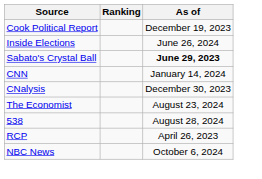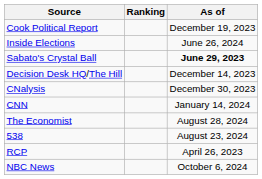 <table class="wikitable" style="text-align:center">
 <tr>
 <th>Source</th>
 <th>Ranking</th>
 <th>As of</th>
 </tr>
 <tr>
 <td style="text-align:left"><a href='#'>Cook Political Report</a></td>
 <td></td>
 <td>December 19, 2023</td>
 </tr>
 <tr>
 <td style="text-align:left"><a href='#'>Inside Elections</a></td>
 <td></td>
 <td>June 26, 2024</td>
 </tr>
 <tr>
 <td style="text-align:left"><a href='#'>Sabato's Crystal Ball</a></td>
 <td></td>
 <td><strong>June 29, 2023</strong></td>
 </tr>
 <tr>
-<td style="text-align:left"><a href='#'>CNN</a></td>
+<td style="text-align:left"><a href='#'>Decision Desk HQ</a>/<a href='#'>The Hill</a></td>
 <td></td>
-<td>January 14, 2024</td>
+<td>December 14, 2023</td>
 </tr>
 <tr>
 <td style="text-align:left"><a href='#'>CNalysis</a></td>
 <td></td>
 <td>December 30, 2023</td>
 </tr>
 <tr>
+<td style="text-align:left"><a href='#'>CNN</a></td>
+<td></td>
+<td>January 14, 2024</td>
+</tr>
+<tr>
 <td style="text-align:left"><a href='#'>The Economist</a></td>
 <td></td>
-<td>August 23, 2024</td>
+<td>August 28, 2024</td>
 </tr>
 <tr>
 <td style="text-align:left"><a href='#'>538</a></td>
 <td></td>
-<td>August 28, 2024</td>
+<td>August 23, 2024</td>
 </tr>
 <tr>
 <td style="text-align:left"><a href='#'>RCP</a></td>
 <td></td>
 <td>April 26, 2023</td>
 </tr>
 <tr>
 <td style="text-align:left"><a href='#'>NBC News</a></td>
 <td></td>
 <td>October 6, 2024</td>
 </tr>
 </table>
